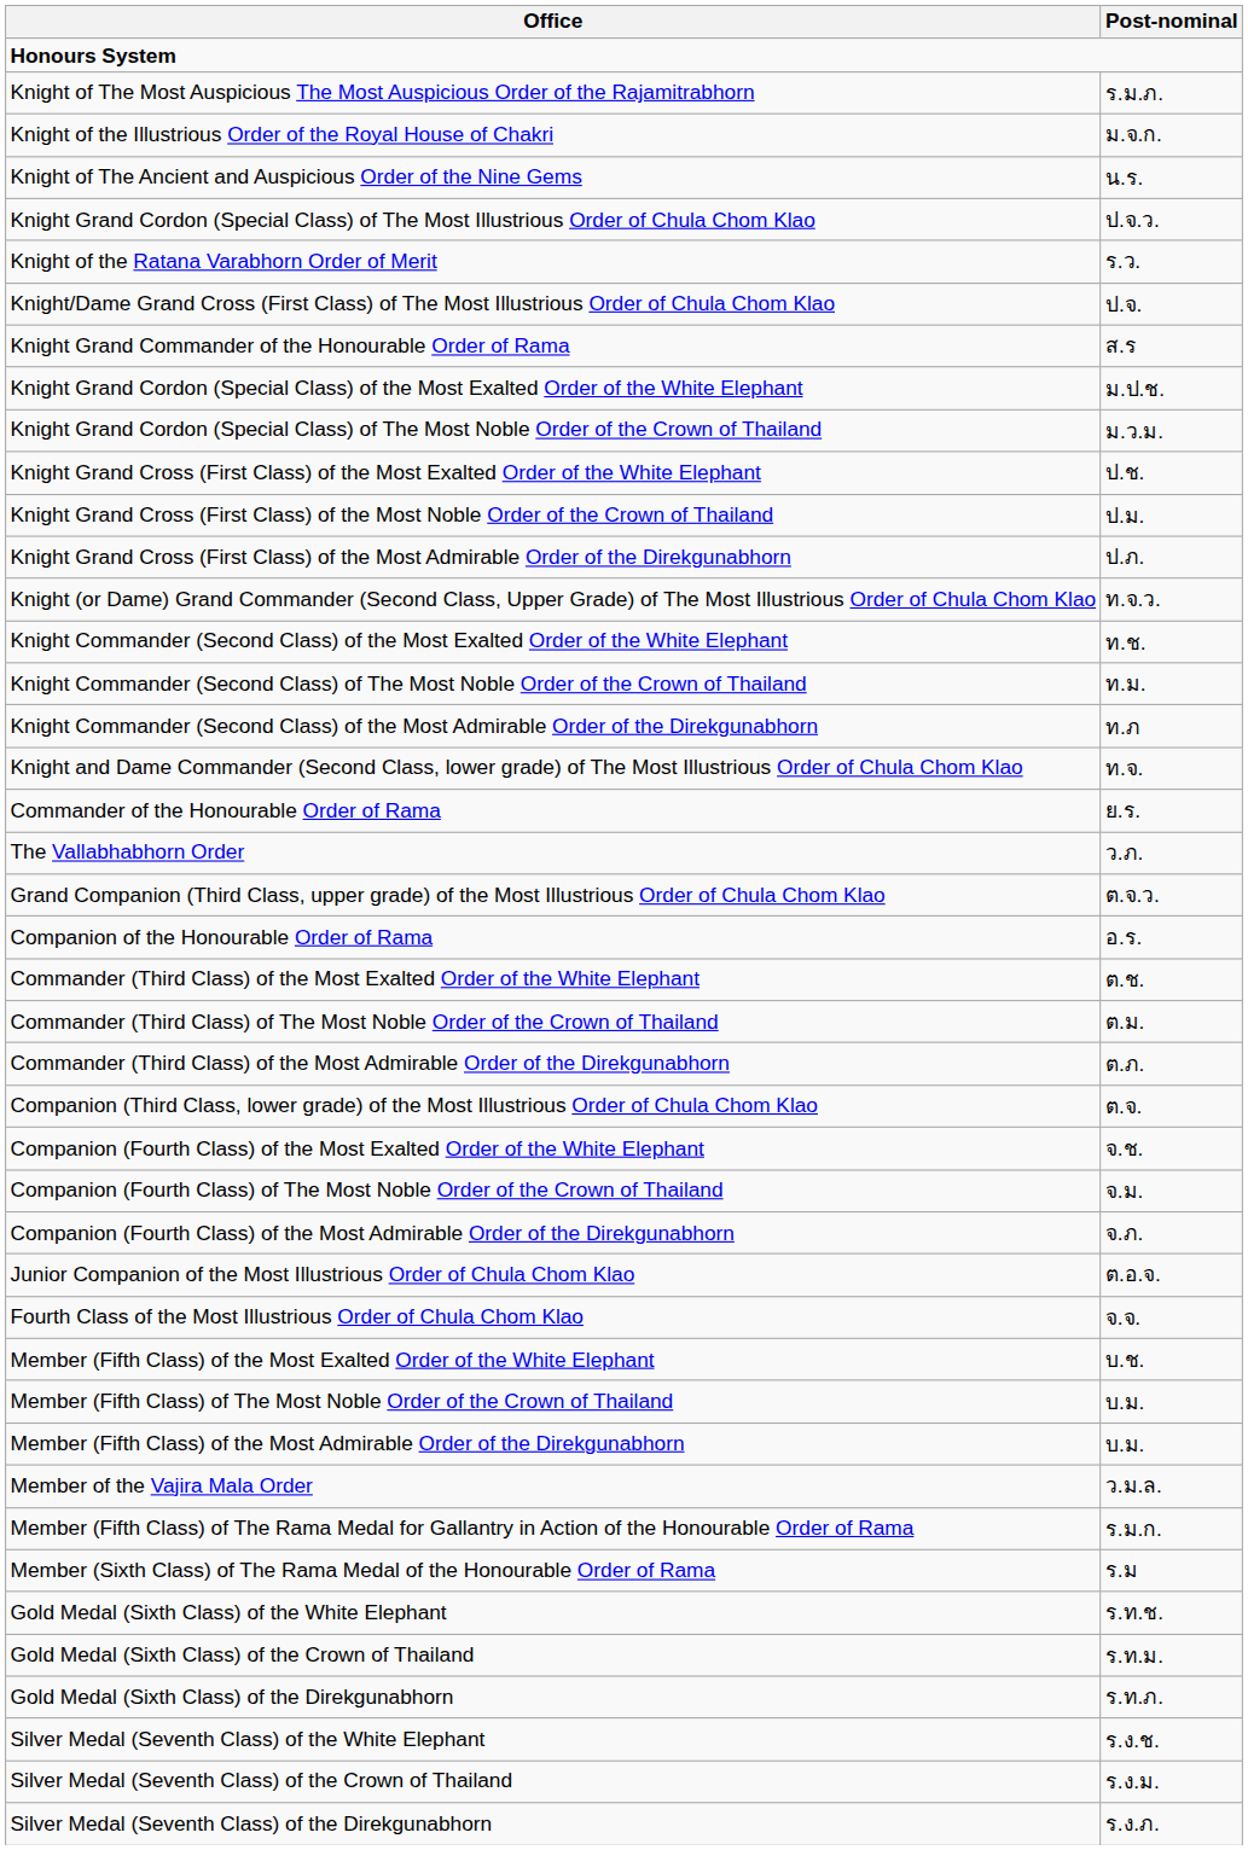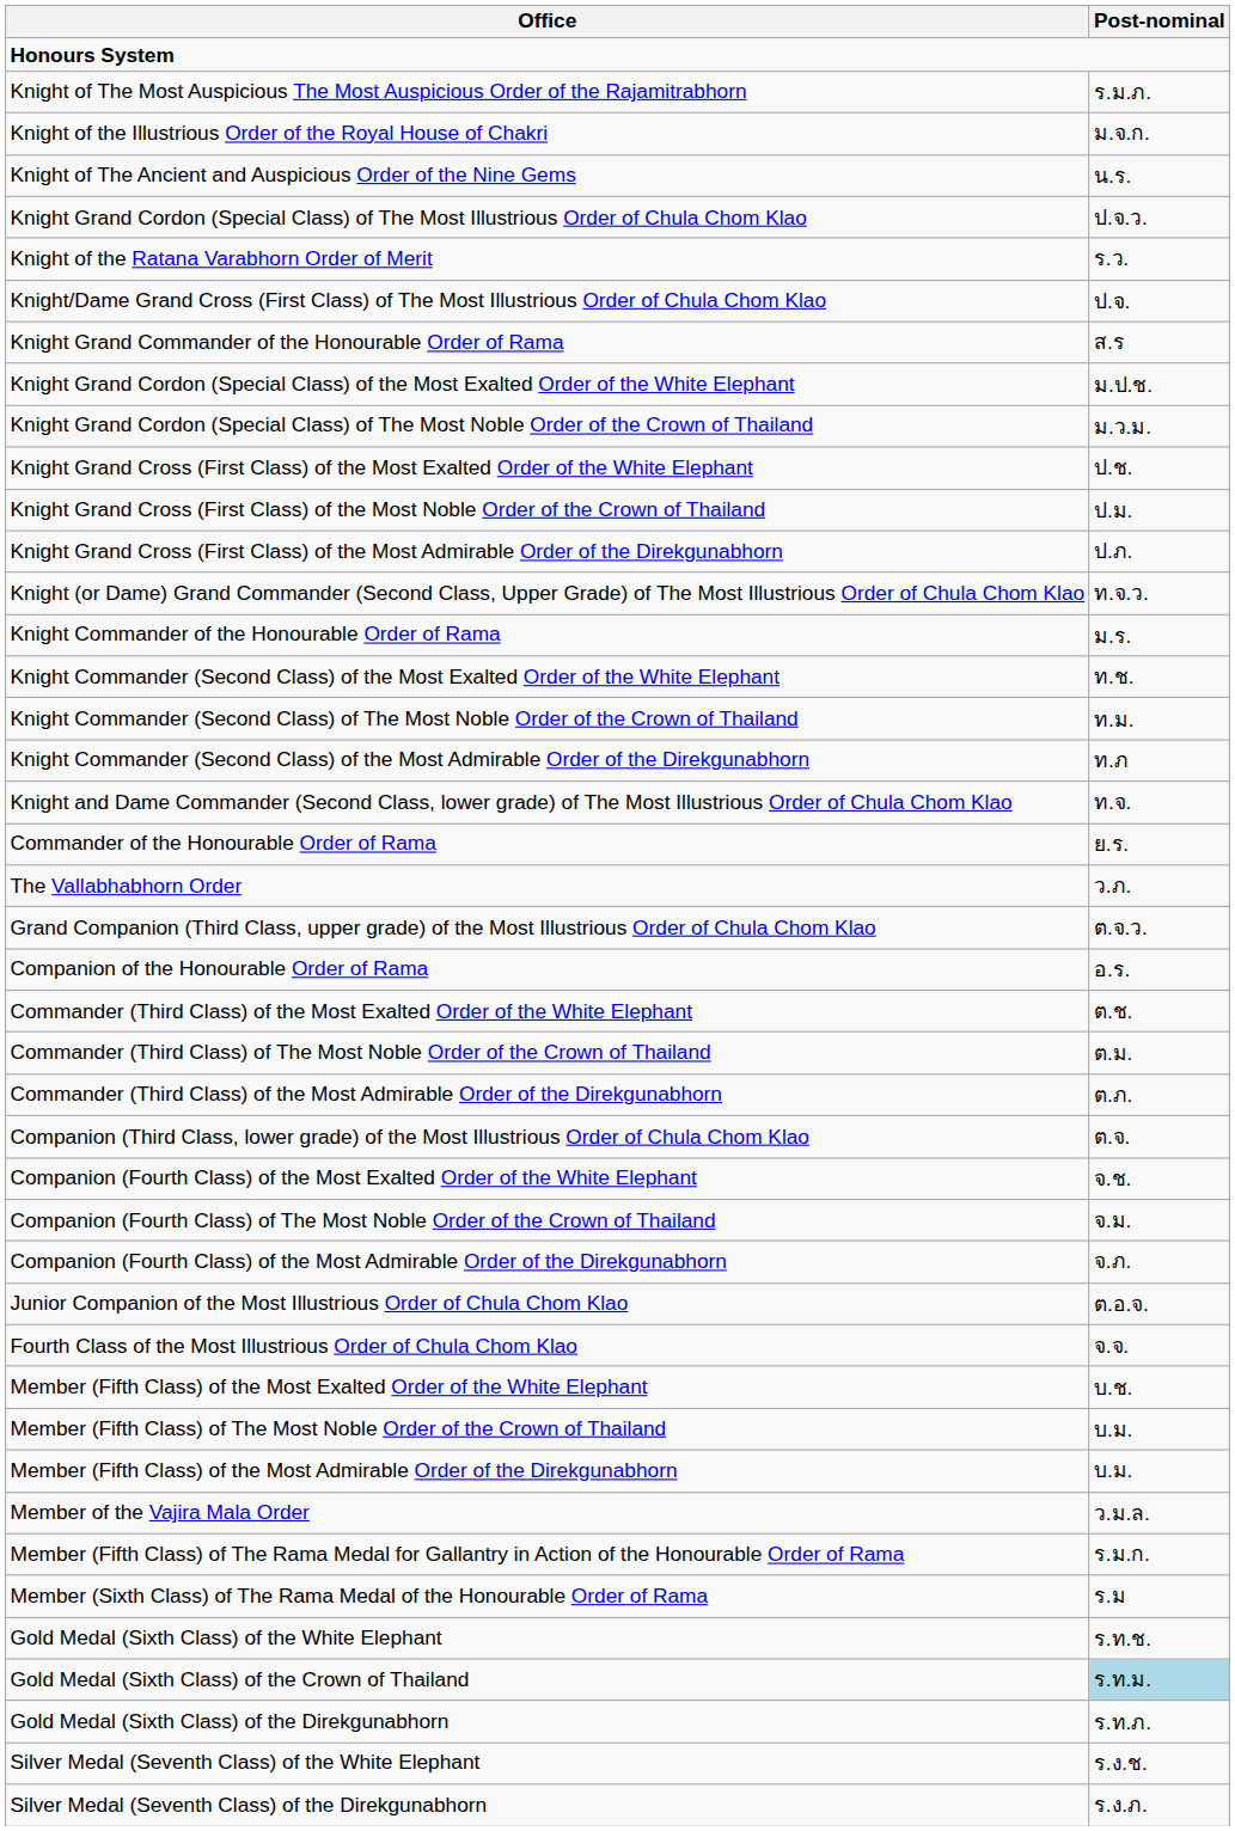 <table class="wikitable">
 <tr>
 <th>Office</th>
 <th>Post-nominal</th>
 </tr>
 <tr>
 <td colspan="2"><strong>Honours System</strong></td>
 </tr>
 <tr>
 <td>Knight of The Most Auspicious <a href='#'>The Most Auspicious Order of the Rajamitrabhorn</a></td>
 <td>ร.ม.ภ.</td>
 </tr>
 <tr>
 <td>Knight of the Illustrious <a href='#'>Order of the Royal House of Chakri</a></td>
 <td>ม.จ.ก.</td>
 </tr>
 <tr>
 <td>Knight of The Ancient and Auspicious <a href='#'>Order of the Nine Gems</a></td>
 <td>น.ร.</td>
 </tr>
 <tr>
 <td>Knight Grand Cordon (Special Class) of The Most Illustrious <a href='#'>Order of Chula Chom Klao</a></td>
 <td>ป.จ.ว.</td>
 </tr>
 <tr>
 <td>Knight of the <a href='#'>Ratana Varabhorn Order of Merit</a></td>
 <td>ร.ว.</td>
 </tr>
 <tr>
 <td>Knight/Dame Grand Cross (First Class) of The Most Illustrious <a href='#'>Order of Chula Chom Klao</a></td>
 <td>ป.จ.</td>
 </tr>
 <tr>
 <td>Knight Grand Commander of the Honourable <a href='#'>Order of Rama</a></td>
 <td>ส.ร</td>
 </tr>
 <tr>
 <td>Knight Grand Cordon (Special Class) of the Most Exalted <a href='#'>Order of the White Elephant</a></td>
 <td>ม.ป.ช.</td>
 </tr>
 <tr>
 <td>Knight Grand Cordon (Special Class) of The Most Noble <a href='#'>Order of the Crown of Thailand</a></td>
 <td>ม.ว.ม.</td>
 </tr>
 <tr>
 <td>Knight Grand Cross (First Class) of the Most Exalted <a href='#'>Order of the White Elephant</a></td>
 <td>ป.ช.</td>
 </tr>
 <tr>
 <td>Knight Grand Cross (First Class) of the Most Noble <a href='#'>Order of the Crown of Thailand</a></td>
 <td>ป.ม.</td>
 </tr>
 <tr>
 <td>Knight Grand Cross (First Class) of the Most Admirable <a href='#'>Order of the Direkgunabhorn</a></td>
 <td>ป.ภ.</td>
 </tr>
 <tr>
 <td>Knight (or Dame) Grand Commander (Second Class, Upper Grade) of The Most Illustrious <a href='#'>Order of Chula Chom Klao</a></td>
 <td>ท.จ.ว.</td>
+</tr>
+<tr>
+<td>Knight Commander of the Honourable <a href='#'>Order of Rama</a></td>
+<td>ม.ร.</td>
 </tr>
 <tr>
 <td>Knight Commander (Second Class) of the Most Exalted <a href='#'>Order of the White Elephant</a></td>
 <td>ท.ช.</td>
 </tr>
 <tr>
 <td>Knight Commander (Second Class) of The Most Noble <a href='#'>Order of the Crown of Thailand</a></td>
 <td>ท.ม.</td>
 </tr>
 <tr>
 <td>Knight Commander (Second Class) of the Most Admirable <a href='#'>Order of the Direkgunabhorn</a></td>
 <td>ท.ภ</td>
 </tr>
 <tr>
 <td>Knight and Dame Commander (Second Class, lower grade) of The Most Illustrious <a href='#'>Order of Chula Chom Klao</a></td>
 <td>ท.จ.</td>
 </tr>
 <tr>
 <td>Commander of the Honourable <a href='#'>Order of Rama</a></td>
 <td>ย.ร.</td>
 </tr>
 <tr>
 <td>The <a href='#'>Vallabhabhorn Order</a></td>
 <td>ว.ภ.</td>
 </tr>
 <tr>
 <td>Grand Companion (Third Class, upper grade) of the Most Illustrious <a href='#'>Order of Chula Chom Klao</a></td>
 <td>ต.จ.ว.</td>
 </tr>
 <tr>
 <td>Companion of the Honourable <a href='#'>Order of Rama</a></td>
 <td>อ.ร.</td>
 </tr>
 <tr>
 <td>Commander (Third Class) of the Most Exalted <a href='#'>Order of the White Elephant</a></td>
 <td>ต.ช.</td>
 </tr>
 <tr>
 <td>Commander (Third Class) of The Most Noble <a href='#'>Order of the Crown of Thailand</a></td>
 <td>ต.ม.</td>
 </tr>
 <tr>
 <td>Commander (Third Class) of the Most Admirable <a href='#'>Order of the Direkgunabhorn</a></td>
 <td>ต.ภ.</td>
 </tr>
 <tr>
 <td>Companion (Third Class, lower grade) of the Most Illustrious <a href='#'>Order of Chula Chom Klao</a></td>
 <td>ต.จ.</td>
 </tr>
 <tr>
 <td>Companion (Fourth Class) of the Most Exalted <a href='#'>Order of the White Elephant</a></td>
 <td>จ.ช.</td>
 </tr>
 <tr>
 <td>Companion (Fourth Class) of The Most Noble <a href='#'>Order of the Crown of Thailand</a></td>
 <td>จ.ม.</td>
 </tr>
 <tr>
 <td>Companion (Fourth Class) of the Most Admirable <a href='#'>Order of the Direkgunabhorn</a></td>
 <td>จ.ภ.</td>
 </tr>
 <tr>
 <td>Junior Companion of the Most Illustrious <a href='#'>Order of Chula Chom Klao</a></td>
 <td>ต.อ.จ.</td>
 </tr>
 <tr>
 <td>Fourth Class of the Most Illustrious <a href='#'>Order of Chula Chom Klao</a></td>
 <td>จ.จ.</td>
 </tr>
 <tr>
 <td>Member (Fifth Class) of the Most Exalted <a href='#'>Order of the White Elephant</a></td>
 <td>บ.ช.</td>
 </tr>
 <tr>
 <td>Member (Fifth Class) of The Most Noble <a href='#'>Order of the Crown of Thailand</a></td>
 <td>บ.ม.</td>
 </tr>
 <tr>
 <td>Member (Fifth Class) of the Most Admirable <a href='#'>Order of the Direkgunabhorn</a></td>
 <td>บ.ม.</td>
 </tr>
 <tr>
 <td>Member of the <a href='#'>Vajira Mala Order</a></td>
 <td>ว.ม.ล.</td>
 </tr>
 <tr>
 <td>Member (Fifth Class) of The Rama Medal for Gallantry in Action of the Honourable <a href='#'>Order of Rama</a></td>
 <td>ร.ม.ก.</td>
 </tr>
 <tr>
 <td>Member (Sixth Class) of The Rama Medal of the Honourable <a href='#'>Order of Rama</a></td>
 <td>ร.ม</td>
 </tr>
 <tr>
 <td>Gold Medal (Sixth Class) of the White Elephant</td>
 <td>ร.ท.ช.</td>
 </tr>
 <tr>
 <td>Gold Medal (Sixth Class) of the Crown of Thailand</td>
-<td>ร.ท.ม.</td>
+<td style="background: lightblue;">ร.ท.ม.</td>
 </tr>
 <tr>
 <td>Gold Medal (Sixth Class) of the Direkgunabhorn</td>
 <td>ร.ท.ภ.</td>
 </tr>
 <tr>
 <td>Silver Medal (Seventh Class) of the White Elephant</td>
 <td>ร.ง.ช.</td>
 </tr>
 <tr>
-<td>Silver Medal (Seventh Class) of the Crown of Thailand</td>
-<td>ร.ง.ม.</td>
-</tr>
-<tr>
 <td>Silver Medal (Seventh Class) of the Direkgunabhorn</td>
 <td>ร.ง.ภ.</td>
 </tr>
 <tr>
 </tr>
 </table>
